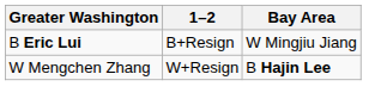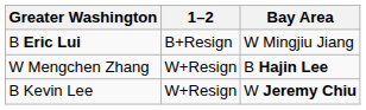 <table class="wikitable">
 <tr>
 <th>Greater Washington</th>
 <th>1–2</th>
 <th>Bay Area</th>
 </tr>
 <tr>
 <td>B <strong>Eric Lui</strong></td>
 <td>B+Resign</td>
 <td>W Mingjiu Jiang</td>
 </tr>
 <tr>
 <td>W Mengchen Zhang</td>
 <td>W+Resign</td>
 <td>B <strong>Hajin Lee</strong></td>
 </tr>
+<tr>
+<td>B Kevin Lee</td>
+<td>W+Resign</td>
+<td>W <strong>Jeremy Chiu</strong></td>
+</tr>
 </table>
